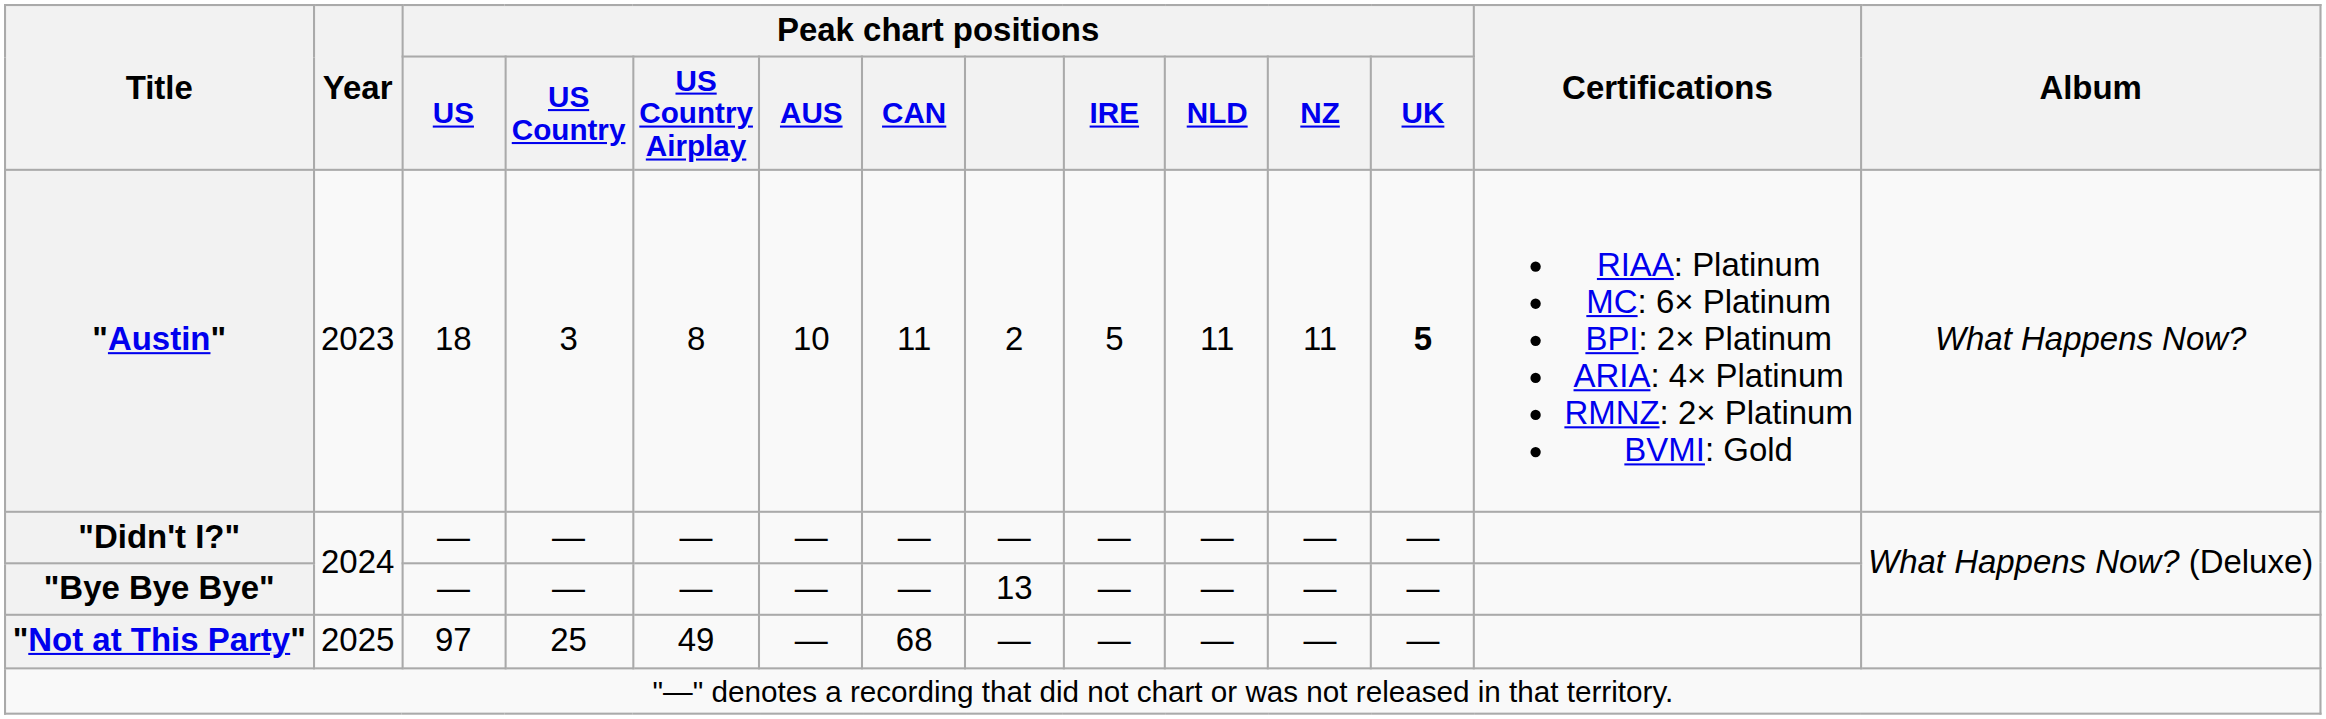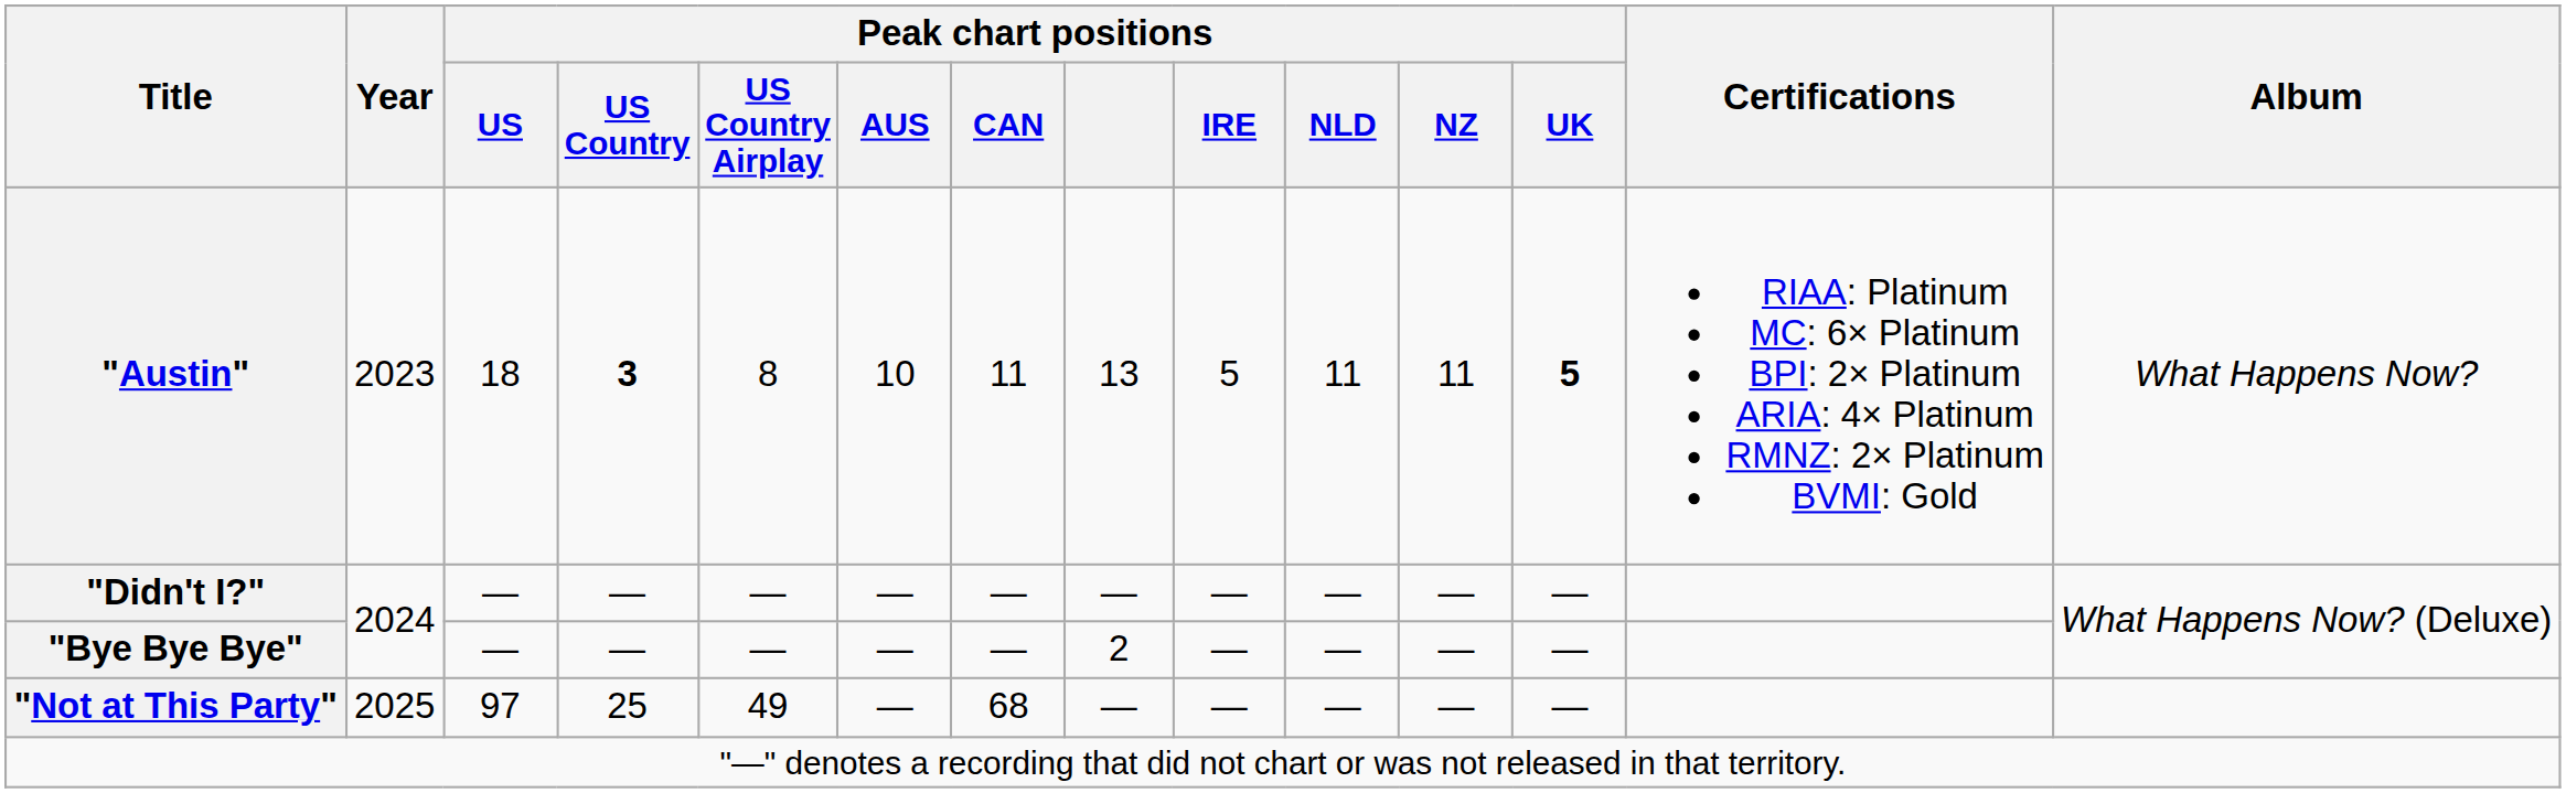 <table class="wikitable plainrowheaders" style="text-align:center;">
 <tr>
 <th scope="col" rowspan="2">Title</th>
 <th scope="col" rowspan="2">Year</th>
 <th scope="col" colspan="10">Peak chart positions</th>
 <th scope="col" rowspan="2">Certifications</th>
 <th scope="col" rowspan="2">Album</th>
 </tr>
 <tr>
 <th scope="col" style="width:3em;font-size:90%;"><a href='#'>US</a><br></th>
 <th scope="col" style="width:3em;font-size:90%;"><a href='#'>US Country</a><br></th>
 <th scope="col" style="width:3em;font-size:90%;"><a href='#'>US Country<br>Airplay</a><br></th>
 <th scope="col" style="width:3em;font-size:90%;"><a href='#'>AUS</a><br></th>
 <th scope="col" style="width:3em;font-size:90%;"><a href='#'>CAN</a><br></th>
 <th style="width:3em;font-size:85%;"><a href='#'></a><br></th>
 <th scope="col" style="width:3em;font-size:90%;"><a href='#'>IRE</a><br></th>
 <th scope="col" style="width:3em;font-size:90%;"><a href='#'>NLD</a><br></th>
 <th scope="col" style="width:3em;font-size:90%;"><a href='#'>NZ</a><br></th>
 <th scope="col" style="width:3em;font-size:90%;"><a href='#'>UK</a><br></th>
 </tr>
 <tr>
 <th scope="row">"<a href='#'>Austin</a>"</th>
 <td>2023</td>
 <td>18</td>
-<td>3</td>
+<td><strong>3</strong></td>
 <td>8</td>
 <td>10</td>
 <td>11</td>
-<td>2</td>
+<td>13</td>
 <td>5</td>
 <td>11</td>
 <td>11</td>
 <td><strong>5</strong></td>
 <td><br><ul><li><a href='#'>RIAA</a>: Platinum</li><li><a href='#'>MC</a>: 6× Platinum</li><li><a href='#'>BPI</a>: 2× Platinum</li><li><a href='#'>ARIA</a>: 4× Platinum</li><li><a href='#'>RMNZ</a>: 2× Platinum</li><li><a href='#'>BVMI</a>: Gold</li></ul></td>
 <td><em>What Happens Now?</em></td>
 </tr>
 <tr>
 <th scope="row">"Didn't I?"</th>
 <td rowspan="2">2024</td>
 <td>—</td>
 <td>—</td>
 <td>—</td>
 <td>—</td>
 <td>—</td>
 <td>—</td>
 <td>—</td>
 <td>—</td>
 <td>—</td>
 <td>—</td>
 <td></td>
 <td rowspan="2"><em>What Happens Now?</em> (Deluxe)</td>
 </tr>
 <tr>
 <th scope="row">"Bye Bye Bye"</th>
 <td>—</td>
 <td>—</td>
 <td>—</td>
 <td>—</td>
 <td>—</td>
-<td>13</td>
+<td>2</td>
 <td>—</td>
 <td>—</td>
 <td>—</td>
 <td>—</td>
 <td></td>
 </tr>
 <tr>
 <th scope="row">"<a href='#'>Not at This Party</a>"</th>
 <td>2025</td>
 <td>97</td>
 <td>25</td>
 <td>49</td>
 <td>—</td>
 <td>68</td>
 <td>—</td>
 <td>—</td>
 <td>—</td>
 <td>—</td>
 <td>—</td>
 <td></td>
 <td></td>
 </tr>
 <tr>
 <td colspan="14" style="font-size:90%">"—" denotes a recording that did not chart or was not released in that territory.</td>
 </tr>
 </table>
